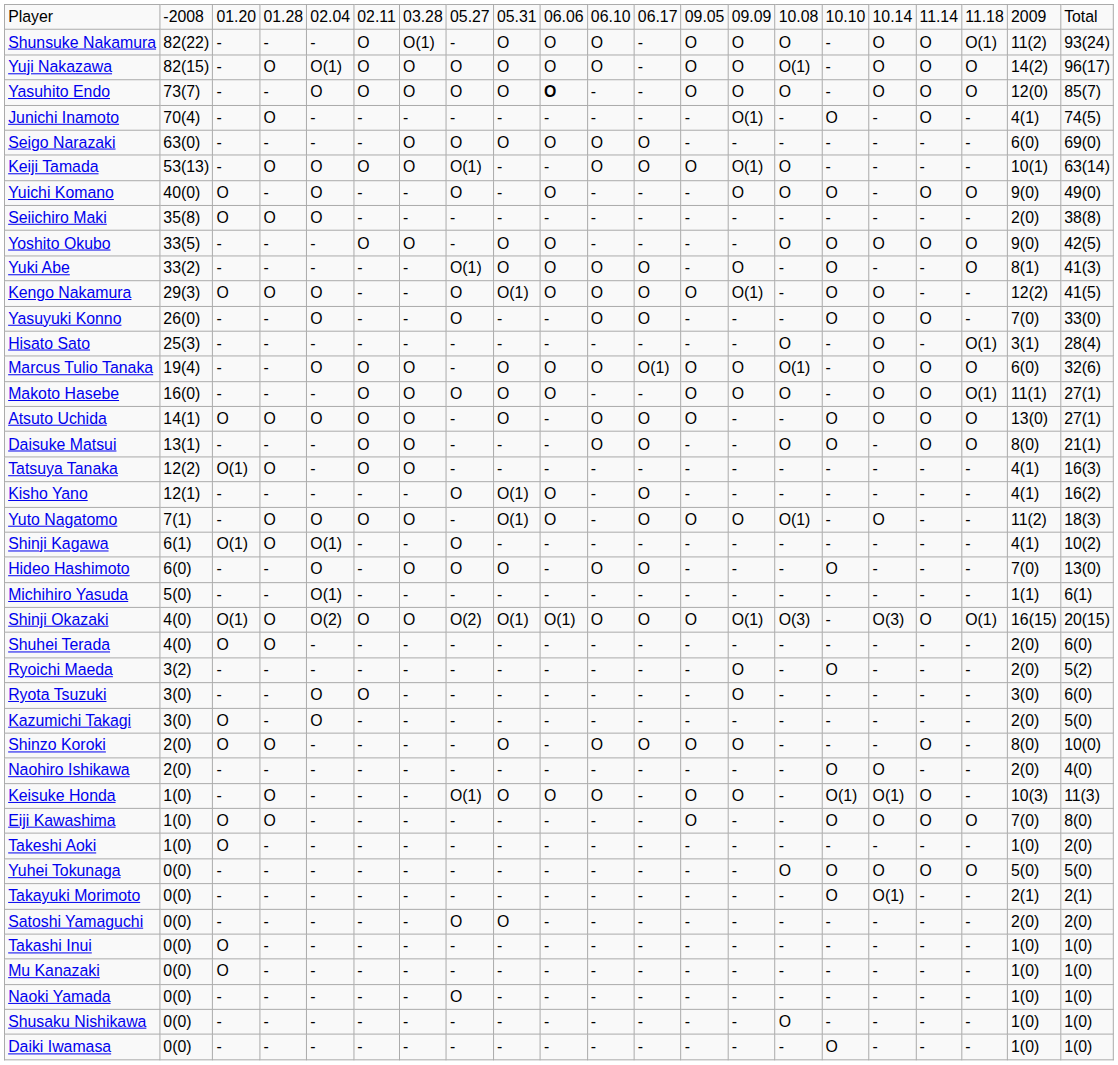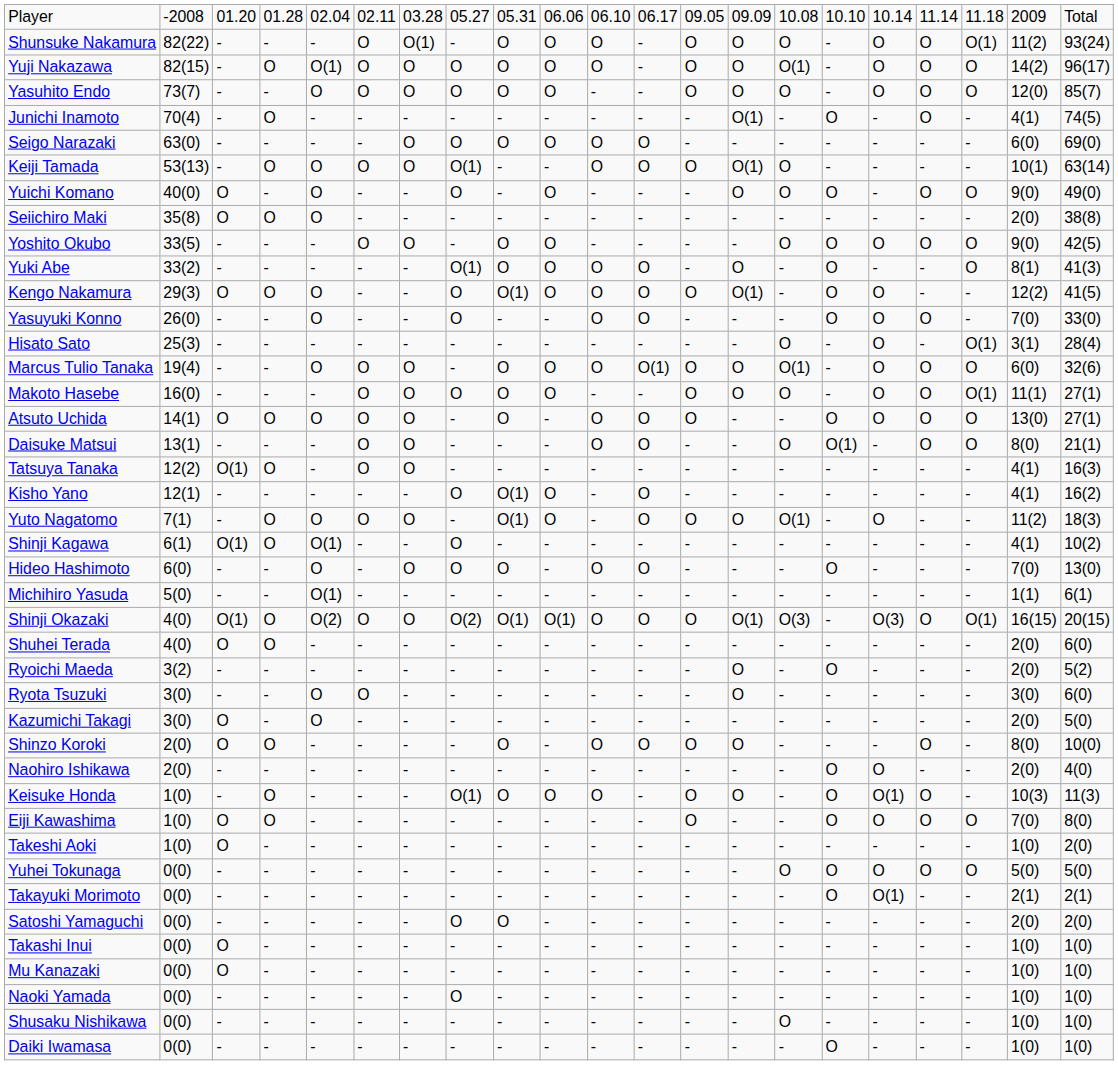 <table class="wikitable" style="text-align:left;">
 <tr>
 <td>Player</td>
 <td>-2008</td>
 <td>01.20</td>
 <td>01.28</td>
 <td>02.04</td>
 <td>02.11</td>
 <td>03.28</td>
 <td>05.27</td>
 <td>05.31</td>
 <td>06.06</td>
 <td>06.10</td>
 <td>06.17</td>
 <td>09.05</td>
 <td>09.09</td>
 <td>10.08</td>
 <td>10.10</td>
 <td>10.14</td>
 <td>11.14</td>
 <td>11.18</td>
 <td>2009</td>
 <td>Total</td>
 </tr>
 <tr>
 <td><a href='#'>Shunsuke Nakamura</a></td>
 <td>82(22)</td>
 <td>-</td>
 <td>-</td>
 <td>-</td>
 <td>O</td>
 <td>O(1)</td>
 <td>-</td>
 <td>O</td>
 <td>O</td>
 <td>O</td>
 <td>-</td>
 <td>O</td>
 <td>O</td>
 <td>O</td>
 <td>-</td>
 <td>O</td>
 <td>O</td>
 <td>O(1)</td>
 <td>11(2)</td>
 <td>93(24)</td>
 </tr>
 <tr>
 <td><a href='#'>Yuji Nakazawa</a></td>
 <td>82(15)</td>
 <td>-</td>
 <td>O</td>
 <td>O(1)</td>
 <td>O</td>
 <td>O</td>
 <td>O</td>
 <td>O</td>
 <td>O</td>
 <td>O</td>
 <td>-</td>
 <td>O</td>
 <td>O</td>
 <td>O(1)</td>
 <td>-</td>
 <td>O</td>
 <td>O</td>
 <td>O</td>
 <td>14(2)</td>
 <td>96(17)</td>
 </tr>
 <tr>
 <td><a href='#'>Yasuhito Endo</a></td>
 <td>73(7)</td>
 <td>-</td>
 <td>-</td>
 <td>O</td>
 <td>O</td>
 <td>O</td>
 <td>O</td>
 <td>O</td>
-<td><strong>O</strong></td>
+<td>O</td>
 <td>-</td>
 <td>-</td>
 <td>O</td>
 <td>O</td>
 <td>O</td>
 <td>-</td>
 <td>O</td>
 <td>O</td>
 <td>O</td>
 <td>12(0)</td>
 <td>85(7)</td>
 </tr>
 <tr>
 <td><a href='#'>Junichi Inamoto</a></td>
 <td>70(4)</td>
 <td>-</td>
 <td>O</td>
 <td>-</td>
 <td>-</td>
 <td>-</td>
 <td>-</td>
 <td>-</td>
 <td>-</td>
 <td>-</td>
 <td>-</td>
 <td>-</td>
 <td>O(1)</td>
 <td>-</td>
 <td>O</td>
 <td>-</td>
 <td>O</td>
 <td>-</td>
 <td>4(1)</td>
 <td>74(5)</td>
 </tr>
 <tr>
 <td><a href='#'>Seigo Narazaki</a></td>
 <td>63(0)</td>
 <td>-</td>
 <td>-</td>
 <td>-</td>
 <td>-</td>
 <td>O</td>
 <td>O</td>
 <td>O</td>
 <td>O</td>
 <td>O</td>
 <td>O</td>
 <td>-</td>
 <td>-</td>
 <td>-</td>
 <td>-</td>
 <td>-</td>
 <td>-</td>
 <td>-</td>
 <td>6(0)</td>
 <td>69(0)</td>
 </tr>
 <tr>
 <td><a href='#'>Keiji Tamada</a></td>
 <td>53(13)</td>
 <td>-</td>
 <td>O</td>
 <td>O</td>
 <td>O</td>
 <td>O</td>
 <td>O(1)</td>
 <td>-</td>
 <td>-</td>
 <td>O</td>
 <td>O</td>
 <td>O</td>
 <td>O(1)</td>
 <td>O</td>
 <td>-</td>
 <td>-</td>
 <td>-</td>
 <td>-</td>
 <td>10(1)</td>
 <td>63(14)</td>
 </tr>
 <tr>
 <td><a href='#'>Yuichi Komano</a></td>
 <td>40(0)</td>
 <td>O</td>
 <td>-</td>
 <td>O</td>
 <td>-</td>
 <td>-</td>
 <td>O</td>
 <td>-</td>
 <td>O</td>
 <td>-</td>
 <td>-</td>
 <td>-</td>
 <td>O</td>
 <td>O</td>
 <td>O</td>
 <td>-</td>
 <td>O</td>
 <td>O</td>
 <td>9(0)</td>
 <td>49(0)</td>
 </tr>
 <tr>
 <td><a href='#'>Seiichiro Maki</a></td>
 <td>35(8)</td>
 <td>O</td>
 <td>O</td>
 <td>O</td>
 <td>-</td>
 <td>-</td>
 <td>-</td>
 <td>-</td>
 <td>-</td>
 <td>-</td>
 <td>-</td>
 <td>-</td>
 <td>-</td>
 <td>-</td>
 <td>-</td>
 <td>-</td>
 <td>-</td>
 <td>-</td>
 <td>2(0)</td>
 <td>38(8)</td>
 </tr>
 <tr>
 <td><a href='#'>Yoshito Okubo</a></td>
 <td>33(5)</td>
 <td>-</td>
 <td>-</td>
 <td>-</td>
 <td>O</td>
 <td>O</td>
 <td>-</td>
 <td>O</td>
 <td>O</td>
 <td>-</td>
 <td>-</td>
 <td>-</td>
 <td>-</td>
 <td>O</td>
 <td>O</td>
 <td>O</td>
 <td>O</td>
 <td>O</td>
 <td>9(0)</td>
 <td>42(5)</td>
 </tr>
 <tr>
 <td><a href='#'>Yuki Abe</a></td>
 <td>33(2)</td>
 <td>-</td>
 <td>-</td>
 <td>-</td>
 <td>-</td>
 <td>-</td>
 <td>O(1)</td>
 <td>O</td>
 <td>O</td>
 <td>O</td>
 <td>O</td>
 <td>-</td>
 <td>O</td>
 <td>-</td>
 <td>O</td>
 <td>-</td>
 <td>-</td>
 <td>O</td>
 <td>8(1)</td>
 <td>41(3)</td>
 </tr>
 <tr>
 <td><a href='#'>Kengo Nakamura</a></td>
 <td>29(3)</td>
 <td>O</td>
 <td>O</td>
 <td>O</td>
 <td>-</td>
 <td>-</td>
 <td>O</td>
 <td>O(1)</td>
 <td>O</td>
 <td>O</td>
 <td>O</td>
 <td>O</td>
 <td>O(1)</td>
 <td>-</td>
 <td>O</td>
 <td>O</td>
 <td>-</td>
 <td>-</td>
 <td>12(2)</td>
 <td>41(5)</td>
 </tr>
 <tr>
 <td><a href='#'>Yasuyuki Konno</a></td>
 <td>26(0)</td>
 <td>-</td>
 <td>-</td>
 <td>O</td>
 <td>-</td>
 <td>-</td>
 <td>O</td>
 <td>-</td>
 <td>-</td>
 <td>O</td>
 <td>O</td>
 <td>-</td>
 <td>-</td>
 <td>-</td>
 <td>O</td>
 <td>O</td>
 <td>O</td>
 <td>-</td>
 <td>7(0)</td>
 <td>33(0)</td>
 </tr>
 <tr>
 <td><a href='#'>Hisato Sato</a></td>
 <td>25(3)</td>
 <td>-</td>
 <td>-</td>
 <td>-</td>
 <td>-</td>
 <td>-</td>
 <td>-</td>
 <td>-</td>
 <td>-</td>
 <td>-</td>
 <td>-</td>
 <td>-</td>
 <td>-</td>
 <td>O</td>
 <td>-</td>
 <td>O</td>
 <td>-</td>
 <td>O(1)</td>
 <td>3(1)</td>
 <td>28(4)</td>
 </tr>
 <tr>
 <td><a href='#'>Marcus Tulio Tanaka</a></td>
 <td>19(4)</td>
 <td>-</td>
 <td>-</td>
 <td>O</td>
 <td>O</td>
 <td>O</td>
 <td>-</td>
 <td>O</td>
 <td>O</td>
 <td>O</td>
 <td>O(1)</td>
 <td>O</td>
 <td>O</td>
 <td>O(1)</td>
 <td>-</td>
 <td>O</td>
 <td>O</td>
 <td>O</td>
 <td>6(0)</td>
 <td>32(6)</td>
 </tr>
 <tr>
 <td><a href='#'>Makoto Hasebe</a></td>
 <td>16(0)</td>
 <td>-</td>
 <td>-</td>
 <td>-</td>
 <td>O</td>
 <td>O</td>
 <td>O</td>
 <td>O</td>
 <td>O</td>
 <td>-</td>
 <td>-</td>
 <td>O</td>
 <td>O</td>
 <td>O</td>
 <td>-</td>
 <td>O</td>
 <td>O</td>
 <td>O(1)</td>
 <td>11(1)</td>
 <td>27(1)</td>
 </tr>
 <tr>
 <td><a href='#'>Atsuto Uchida</a></td>
 <td>14(1)</td>
 <td>O</td>
 <td>O</td>
 <td>O</td>
 <td>O</td>
 <td>O</td>
 <td>-</td>
 <td>O</td>
 <td>-</td>
 <td>O</td>
 <td>O</td>
 <td>O</td>
 <td>-</td>
 <td>-</td>
 <td>O</td>
 <td>O</td>
 <td>O</td>
 <td>O</td>
 <td>13(0)</td>
 <td>27(1)</td>
 </tr>
 <tr>
 <td><a href='#'>Daisuke Matsui</a></td>
 <td>13(1)</td>
 <td>-</td>
 <td>-</td>
 <td>-</td>
 <td>O</td>
 <td>O</td>
 <td>-</td>
 <td>-</td>
 <td>-</td>
 <td>O</td>
 <td>O</td>
 <td>-</td>
 <td>-</td>
 <td>O</td>
-<td>O</td>
+<td>O(1)</td>
 <td>-</td>
 <td>O</td>
 <td>O</td>
 <td>8(0)</td>
 <td>21(1)</td>
 </tr>
 <tr>
 <td><a href='#'>Tatsuya Tanaka</a></td>
 <td>12(2)</td>
 <td>O(1)</td>
 <td>O</td>
 <td>-</td>
 <td>O</td>
 <td>O</td>
 <td>-</td>
 <td>-</td>
 <td>-</td>
 <td>-</td>
 <td>-</td>
 <td>-</td>
 <td>-</td>
 <td>-</td>
 <td>-</td>
 <td>-</td>
 <td>-</td>
 <td>-</td>
 <td>4(1)</td>
 <td>16(3)</td>
 </tr>
 <tr>
 <td><a href='#'>Kisho Yano</a></td>
 <td>12(1)</td>
 <td>-</td>
 <td>-</td>
 <td>-</td>
 <td>-</td>
 <td>-</td>
 <td>O</td>
 <td>O(1)</td>
 <td>O</td>
 <td>-</td>
 <td>O</td>
 <td>-</td>
 <td>-</td>
 <td>-</td>
 <td>-</td>
 <td>-</td>
 <td>-</td>
 <td>-</td>
 <td>4(1)</td>
 <td>16(2)</td>
 </tr>
 <tr>
 <td><a href='#'>Yuto Nagatomo</a></td>
 <td>7(1)</td>
 <td>-</td>
 <td>O</td>
 <td>O</td>
 <td>O</td>
 <td>O</td>
 <td>-</td>
 <td>O(1)</td>
 <td>O</td>
 <td>-</td>
 <td>O</td>
 <td>O</td>
 <td>O</td>
 <td>O(1)</td>
 <td>-</td>
 <td>O</td>
 <td>-</td>
 <td>-</td>
 <td>11(2)</td>
 <td>18(3)</td>
 </tr>
 <tr>
 <td><a href='#'>Shinji Kagawa</a></td>
 <td>6(1)</td>
 <td>O(1)</td>
 <td>O</td>
 <td>O(1)</td>
 <td>-</td>
 <td>-</td>
 <td>O</td>
 <td>-</td>
 <td>-</td>
 <td>-</td>
 <td>-</td>
 <td>-</td>
 <td>-</td>
 <td>-</td>
 <td>-</td>
 <td>-</td>
 <td>-</td>
 <td>-</td>
 <td>4(1)</td>
 <td>10(2)</td>
 </tr>
 <tr>
 <td><a href='#'>Hideo Hashimoto</a></td>
 <td>6(0)</td>
 <td>-</td>
 <td>-</td>
 <td>O</td>
 <td>-</td>
 <td>O</td>
 <td>O</td>
 <td>O</td>
 <td>-</td>
 <td>O</td>
 <td>O</td>
 <td>-</td>
 <td>-</td>
 <td>-</td>
 <td>O</td>
 <td>-</td>
 <td>-</td>
 <td>-</td>
 <td>7(0)</td>
 <td>13(0)</td>
 </tr>
 <tr>
 <td><a href='#'>Michihiro Yasuda</a></td>
 <td>5(0)</td>
 <td>-</td>
 <td>-</td>
 <td>O(1)</td>
 <td>-</td>
 <td>-</td>
 <td>-</td>
 <td>-</td>
 <td>-</td>
 <td>-</td>
 <td>-</td>
 <td>-</td>
 <td>-</td>
 <td>-</td>
 <td>-</td>
 <td>-</td>
 <td>-</td>
 <td>-</td>
 <td>1(1)</td>
 <td>6(1)</td>
 </tr>
 <tr>
 <td><a href='#'>Shinji Okazaki</a></td>
 <td>4(0)</td>
 <td>O(1)</td>
 <td>O</td>
 <td>O(2)</td>
 <td>O</td>
 <td>O</td>
 <td>O(2)</td>
 <td>O(1)</td>
 <td>O(1)</td>
 <td>O</td>
 <td>O</td>
 <td>O</td>
 <td>O(1)</td>
 <td>O(3)</td>
 <td>-</td>
 <td>O(3)</td>
 <td>O</td>
 <td>O(1)</td>
 <td>16(15)</td>
 <td>20(15)</td>
 </tr>
 <tr>
 <td><a href='#'>Shuhei Terada</a></td>
 <td>4(0)</td>
 <td>O</td>
 <td>O</td>
 <td>-</td>
 <td>-</td>
 <td>-</td>
 <td>-</td>
 <td>-</td>
 <td>-</td>
 <td>-</td>
 <td>-</td>
 <td>-</td>
 <td>-</td>
 <td>-</td>
 <td>-</td>
 <td>-</td>
 <td>-</td>
 <td>-</td>
 <td>2(0)</td>
 <td>6(0)</td>
 </tr>
 <tr>
 <td><a href='#'>Ryoichi Maeda</a></td>
 <td>3(2)</td>
 <td>-</td>
 <td>-</td>
 <td>-</td>
 <td>-</td>
 <td>-</td>
 <td>-</td>
 <td>-</td>
 <td>-</td>
 <td>-</td>
 <td>-</td>
 <td>-</td>
 <td>O</td>
 <td>-</td>
 <td>O</td>
 <td>-</td>
 <td>-</td>
 <td>-</td>
 <td>2(0)</td>
 <td>5(2)</td>
 </tr>
 <tr>
 <td><a href='#'>Ryota Tsuzuki</a></td>
 <td>3(0)</td>
 <td>-</td>
 <td>-</td>
 <td>O</td>
 <td>O</td>
 <td>-</td>
 <td>-</td>
 <td>-</td>
 <td>-</td>
 <td>-</td>
 <td>-</td>
 <td>-</td>
 <td>O</td>
 <td>-</td>
 <td>-</td>
 <td>-</td>
 <td>-</td>
 <td>-</td>
 <td>3(0)</td>
 <td>6(0)</td>
 </tr>
 <tr>
 <td><a href='#'>Kazumichi Takagi</a></td>
 <td>3(0)</td>
 <td>O</td>
 <td>-</td>
 <td>O</td>
 <td>-</td>
 <td>-</td>
 <td>-</td>
 <td>-</td>
 <td>-</td>
 <td>-</td>
 <td>-</td>
 <td>-</td>
 <td>-</td>
 <td>-</td>
 <td>-</td>
 <td>-</td>
 <td>-</td>
 <td>-</td>
 <td>2(0)</td>
 <td>5(0)</td>
 </tr>
 <tr>
 <td><a href='#'>Shinzo Koroki</a></td>
 <td>2(0)</td>
 <td>O</td>
 <td>O</td>
 <td>-</td>
 <td>-</td>
 <td>-</td>
 <td>-</td>
 <td>O</td>
 <td>-</td>
 <td>O</td>
 <td>O</td>
 <td>O</td>
 <td>O</td>
 <td>-</td>
 <td>-</td>
 <td>-</td>
 <td>O</td>
 <td>-</td>
 <td>8(0)</td>
 <td>10(0)</td>
 </tr>
 <tr>
 <td><a href='#'>Naohiro Ishikawa</a></td>
 <td>2(0)</td>
 <td>-</td>
 <td>-</td>
 <td>-</td>
 <td>-</td>
 <td>-</td>
 <td>-</td>
 <td>-</td>
 <td>-</td>
 <td>-</td>
 <td>-</td>
 <td>-</td>
 <td>-</td>
 <td>-</td>
 <td>O</td>
 <td>O</td>
 <td>-</td>
 <td>-</td>
 <td>2(0)</td>
 <td>4(0)</td>
 </tr>
 <tr>
 <td><a href='#'>Keisuke Honda</a></td>
 <td>1(0)</td>
 <td>-</td>
 <td>O</td>
 <td>-</td>
 <td>-</td>
 <td>-</td>
 <td>O(1)</td>
 <td>O</td>
 <td>O</td>
 <td>O</td>
 <td>-</td>
 <td>O</td>
 <td>O</td>
 <td>-</td>
-<td>O(1)</td>
+<td>O</td>
 <td>O(1)</td>
 <td>O</td>
 <td>-</td>
 <td>10(3)</td>
 <td>11(3)</td>
 </tr>
 <tr>
 <td><a href='#'>Eiji Kawashima</a></td>
 <td>1(0)</td>
 <td>O</td>
 <td>O</td>
 <td>-</td>
 <td>-</td>
 <td>-</td>
 <td>-</td>
 <td>-</td>
 <td>-</td>
 <td>-</td>
 <td>-</td>
 <td>O</td>
 <td>-</td>
 <td>-</td>
 <td>O</td>
 <td>O</td>
 <td>O</td>
 <td>O</td>
 <td>7(0)</td>
 <td>8(0)</td>
 </tr>
 <tr>
 <td><a href='#'>Takeshi Aoki</a></td>
 <td>1(0)</td>
 <td>O</td>
 <td>-</td>
 <td>-</td>
 <td>-</td>
 <td>-</td>
 <td>-</td>
 <td>-</td>
 <td>-</td>
 <td>-</td>
 <td>-</td>
 <td>-</td>
 <td>-</td>
 <td>-</td>
 <td>-</td>
 <td>-</td>
 <td>-</td>
 <td>-</td>
 <td>1(0)</td>
 <td>2(0)</td>
 </tr>
 <tr>
 <td><a href='#'>Yuhei Tokunaga</a></td>
 <td>0(0)</td>
 <td>-</td>
 <td>-</td>
 <td>-</td>
 <td>-</td>
 <td>-</td>
 <td>-</td>
 <td>-</td>
 <td>-</td>
 <td>-</td>
 <td>-</td>
 <td>-</td>
 <td>-</td>
 <td>O</td>
 <td>O</td>
 <td>O</td>
 <td>O</td>
 <td>O</td>
 <td>5(0)</td>
 <td>5(0)</td>
 </tr>
 <tr>
 <td><a href='#'>Takayuki Morimoto</a></td>
 <td>0(0)</td>
 <td>-</td>
 <td>-</td>
 <td>-</td>
 <td>-</td>
 <td>-</td>
 <td>-</td>
 <td>-</td>
 <td>-</td>
 <td>-</td>
 <td>-</td>
 <td>-</td>
 <td>-</td>
 <td>-</td>
 <td>O</td>
 <td>O(1)</td>
 <td>-</td>
 <td>-</td>
 <td>2(1)</td>
 <td>2(1)</td>
 </tr>
 <tr>
 <td><a href='#'>Satoshi Yamaguchi</a></td>
 <td>0(0)</td>
 <td>-</td>
 <td>-</td>
 <td>-</td>
 <td>-</td>
 <td>-</td>
 <td>O</td>
 <td>O</td>
 <td>-</td>
 <td>-</td>
 <td>-</td>
 <td>-</td>
 <td>-</td>
 <td>-</td>
 <td>-</td>
 <td>-</td>
 <td>-</td>
 <td>-</td>
 <td>2(0)</td>
 <td>2(0)</td>
 </tr>
 <tr>
 <td><a href='#'>Takashi Inui</a></td>
 <td>0(0)</td>
 <td>O</td>
 <td>-</td>
 <td>-</td>
 <td>-</td>
 <td>-</td>
 <td>-</td>
 <td>-</td>
 <td>-</td>
 <td>-</td>
 <td>-</td>
 <td>-</td>
 <td>-</td>
 <td>-</td>
 <td>-</td>
 <td>-</td>
 <td>-</td>
 <td>-</td>
 <td>1(0)</td>
 <td>1(0)</td>
 </tr>
 <tr>
 <td><a href='#'>Mu Kanazaki</a></td>
 <td>0(0)</td>
 <td>O</td>
 <td>-</td>
 <td>-</td>
 <td>-</td>
 <td>-</td>
 <td>-</td>
 <td>-</td>
 <td>-</td>
 <td>-</td>
 <td>-</td>
 <td>-</td>
 <td>-</td>
 <td>-</td>
 <td>-</td>
 <td>-</td>
 <td>-</td>
 <td>-</td>
 <td>1(0)</td>
 <td>1(0)</td>
 </tr>
 <tr>
 <td><a href='#'>Naoki Yamada</a></td>
 <td>0(0)</td>
 <td>-</td>
 <td>-</td>
 <td>-</td>
 <td>-</td>
 <td>-</td>
 <td>O</td>
 <td>-</td>
 <td>-</td>
 <td>-</td>
 <td>-</td>
 <td>-</td>
 <td>-</td>
 <td>-</td>
 <td>-</td>
 <td>-</td>
 <td>-</td>
 <td>-</td>
 <td>1(0)</td>
 <td>1(0)</td>
 </tr>
 <tr>
 <td><a href='#'>Shusaku Nishikawa</a></td>
 <td>0(0)</td>
 <td>-</td>
 <td>-</td>
 <td>-</td>
 <td>-</td>
 <td>-</td>
 <td>-</td>
 <td>-</td>
 <td>-</td>
 <td>-</td>
 <td>-</td>
 <td>-</td>
 <td>-</td>
 <td>O</td>
 <td>-</td>
 <td>-</td>
 <td>-</td>
 <td>-</td>
 <td>1(0)</td>
 <td>1(0)</td>
 </tr>
 <tr>
 <td><a href='#'>Daiki Iwamasa</a></td>
 <td>0(0)</td>
 <td>-</td>
 <td>-</td>
 <td>-</td>
 <td>-</td>
 <td>-</td>
 <td>-</td>
 <td>-</td>
 <td>-</td>
 <td>-</td>
 <td>-</td>
 <td>-</td>
 <td>-</td>
 <td>-</td>
 <td>O</td>
 <td>-</td>
 <td>-</td>
 <td>-</td>
 <td>1(0)</td>
 <td>1(0)</td>
 </tr>
 </table>
